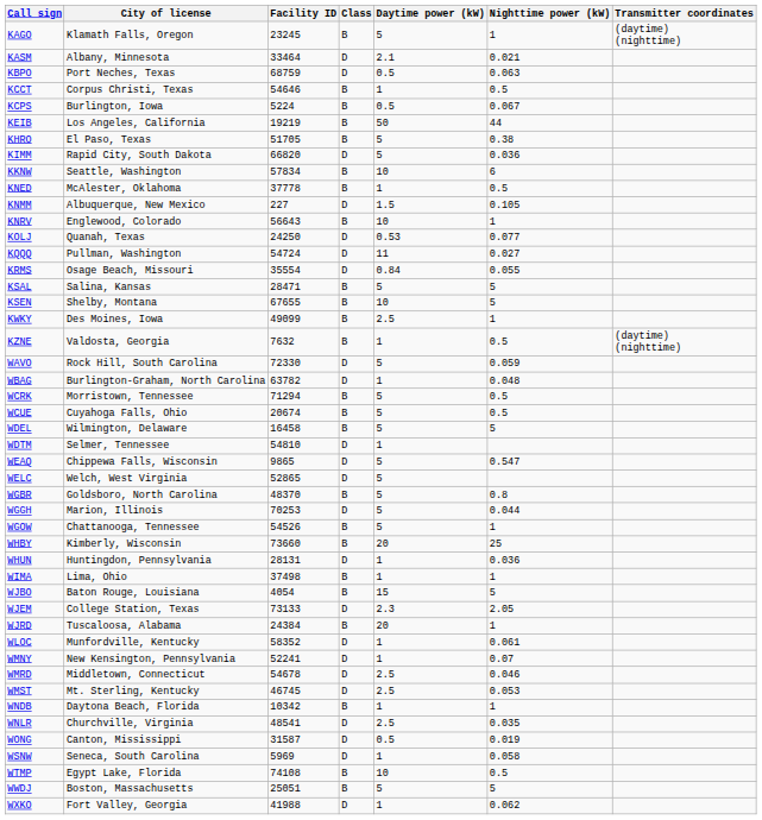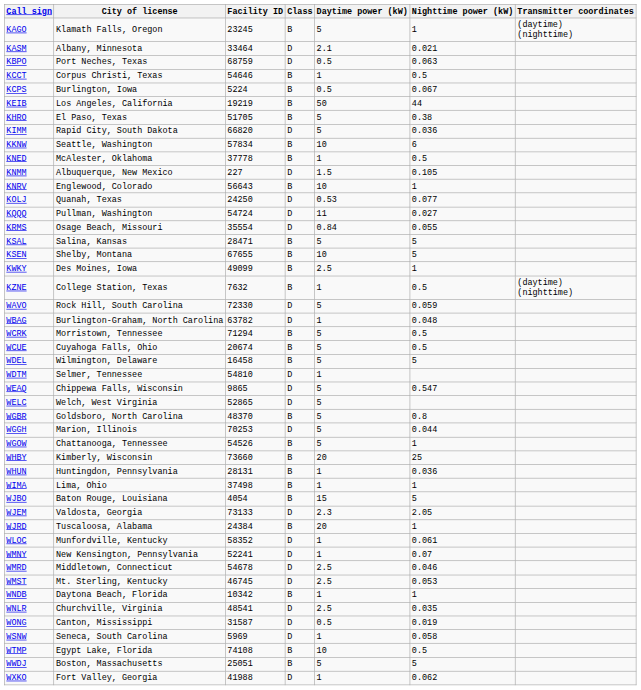 <table class="wikitable sortable">
 <tr>
 <th><a href='#'>Call sign</a></th>
 <th>City of license</th>
 <th>Facility ID</th>
 <th>Class</th>
 <th>Daytime power (kW)</th>
 <th>Nighttime power (kW)</th>
 <th>Transmitter coordinates</th>
 </tr>
 <tr>
 <td><a href='#'>KAGO</a></td>
 <td>Klamath Falls, Oregon</td>
 <td>23245</td>
 <td>B</td>
 <td>5</td>
 <td>1</td>
 <td> (daytime)<br> (nighttime)</td>
 </tr>
 <tr>
 <td><a href='#'>KASM</a></td>
 <td>Albany, Minnesota</td>
 <td>33464</td>
 <td>D</td>
 <td>2.1</td>
 <td>0.021</td>
 <td></td>
 </tr>
 <tr>
 <td><a href='#'>KBPO</a></td>
 <td>Port Neches, Texas</td>
 <td>68759</td>
 <td>D</td>
 <td>0.5</td>
 <td>0.063</td>
 <td></td>
 </tr>
 <tr>
 <td><a href='#'>KCCT</a></td>
 <td>Corpus Christi, Texas</td>
 <td>54646</td>
 <td>B</td>
 <td>1</td>
 <td>0.5</td>
 <td></td>
 </tr>
 <tr>
 <td><a href='#'>KCPS</a></td>
 <td>Burlington, Iowa</td>
 <td>5224</td>
 <td>B</td>
 <td>0.5</td>
 <td>0.067</td>
 <td></td>
 </tr>
 <tr>
 <td><a href='#'>KEIB</a></td>
 <td>Los Angeles, California</td>
 <td>19219</td>
 <td>B</td>
 <td>50</td>
 <td>44</td>
 <td></td>
 </tr>
 <tr>
 <td><a href='#'>KHRO</a></td>
 <td>El Paso, Texas</td>
 <td>51705</td>
 <td>B</td>
 <td>5</td>
 <td>0.38</td>
 <td></td>
 </tr>
 <tr>
 <td><a href='#'>KIMM</a></td>
 <td>Rapid City, South Dakota</td>
 <td>66820</td>
 <td>D</td>
 <td>5</td>
 <td>0.036</td>
 <td></td>
 </tr>
 <tr>
 <td><a href='#'>KKNW</a></td>
 <td>Seattle, Washington</td>
 <td>57834</td>
 <td>B</td>
 <td>10</td>
 <td>6</td>
 <td></td>
 </tr>
 <tr>
 <td><a href='#'>KNED</a></td>
 <td>McAlester, Oklahoma</td>
 <td>37778</td>
 <td>B</td>
 <td>1</td>
 <td>0.5</td>
 <td></td>
 </tr>
 <tr>
 <td><a href='#'>KNMM</a></td>
 <td>Albuquerque, New Mexico</td>
 <td>227</td>
 <td>D</td>
 <td>1.5</td>
 <td>0.105</td>
 <td></td>
 </tr>
 <tr>
 <td><a href='#'>KNRV</a></td>
 <td>Englewood, Colorado</td>
 <td>56643</td>
 <td>B</td>
 <td>10</td>
 <td>1</td>
 <td></td>
 </tr>
 <tr>
 <td><a href='#'>KOLJ</a></td>
 <td>Quanah, Texas</td>
 <td>24250</td>
 <td>D</td>
 <td>0.53</td>
 <td>0.077</td>
 <td></td>
 </tr>
 <tr>
 <td><a href='#'>KQQQ</a></td>
 <td>Pullman, Washington</td>
 <td>54724</td>
 <td>D</td>
 <td>11</td>
 <td>0.027</td>
 <td></td>
 </tr>
 <tr>
 <td><a href='#'>KRMS</a></td>
 <td>Osage Beach, Missouri</td>
 <td>35554</td>
 <td>D</td>
 <td>0.84</td>
 <td>0.055</td>
 <td></td>
 </tr>
 <tr>
 <td><a href='#'>KSAL</a></td>
 <td>Salina, Kansas</td>
 <td>28471</td>
 <td>B</td>
 <td>5</td>
 <td>5</td>
 <td></td>
 </tr>
 <tr>
 <td><a href='#'>KSEN</a></td>
 <td>Shelby, Montana</td>
 <td>67655</td>
 <td>B</td>
 <td>10</td>
 <td>5</td>
 <td></td>
 </tr>
 <tr>
 <td><a href='#'>KWKY</a></td>
 <td>Des Moines, Iowa</td>
 <td>49099</td>
 <td>B</td>
 <td>2.5</td>
 <td>1</td>
 <td></td>
 </tr>
 <tr>
 <td><a href='#'>KZNE</a></td>
-<td>Valdosta, Georgia</td>
+<td>College Station, Texas</td>
 <td>7632</td>
 <td>B</td>
 <td>1</td>
 <td>0.5</td>
 <td> (daytime)<br> (nighttime)</td>
 </tr>
 <tr>
 <td><a href='#'>WAVO</a></td>
 <td>Rock Hill, South Carolina</td>
 <td>72330</td>
 <td>D</td>
 <td>5</td>
 <td>0.059</td>
 <td></td>
 </tr>
 <tr>
 <td><a href='#'>WBAG</a></td>
 <td>Burlington-Graham, North Carolina</td>
 <td>63782</td>
 <td>D</td>
 <td>1</td>
 <td>0.048</td>
 <td></td>
 </tr>
 <tr>
 <td><a href='#'>WCRK</a></td>
 <td>Morristown, Tennessee</td>
 <td>71294</td>
 <td>B</td>
 <td>5</td>
 <td>0.5</td>
 <td></td>
 </tr>
 <tr>
 <td><a href='#'>WCUE</a></td>
 <td>Cuyahoga Falls, Ohio</td>
 <td>20674</td>
 <td>B</td>
 <td>5</td>
 <td>0.5</td>
 <td></td>
 </tr>
 <tr>
 <td><a href='#'>WDEL</a></td>
 <td>Wilmington, Delaware</td>
 <td>16458</td>
 <td>B</td>
 <td>5</td>
 <td>5</td>
 <td></td>
 </tr>
 <tr>
 <td><a href='#'>WDTM</a></td>
 <td>Selmer, Tennessee</td>
 <td>54810</td>
 <td>D</td>
 <td>1</td>
 <td></td>
 <td></td>
 </tr>
 <tr>
 <td><a href='#'>WEAQ</a></td>
 <td>Chippewa Falls, Wisconsin</td>
 <td>9865</td>
 <td>D</td>
 <td>5</td>
 <td>0.547</td>
 <td></td>
 </tr>
 <tr>
 <td><a href='#'>WELC</a></td>
 <td>Welch, West Virginia</td>
 <td>52865</td>
 <td>D</td>
 <td>5</td>
 <td></td>
 <td></td>
 </tr>
 <tr>
 <td><a href='#'>WGBR</a></td>
 <td>Goldsboro, North Carolina</td>
 <td>48370</td>
 <td>B</td>
 <td>5</td>
 <td>0.8</td>
 <td></td>
 </tr>
 <tr>
 <td><a href='#'>WGGH</a></td>
 <td>Marion, Illinois</td>
 <td>70253</td>
 <td>D</td>
 <td>5</td>
 <td>0.044</td>
 <td></td>
 </tr>
 <tr>
 <td><a href='#'>WGOW</a></td>
 <td>Chattanooga, Tennessee</td>
 <td>54526</td>
 <td>B</td>
 <td>5</td>
 <td>1</td>
 <td></td>
 </tr>
 <tr>
 <td><a href='#'>WHBY</a></td>
 <td>Kimberly, Wisconsin</td>
 <td>73660</td>
 <td>B</td>
 <td>20</td>
 <td>25</td>
 <td></td>
 </tr>
 <tr>
 <td><a href='#'>WHUN</a></td>
 <td>Huntingdon, Pennsylvania</td>
 <td>28131</td>
-<td>D</td>
+<td>B</td>
 <td>1</td>
 <td>0.036</td>
 <td></td>
 </tr>
 <tr>
 <td><a href='#'>WIMA</a></td>
 <td>Lima, Ohio</td>
 <td>37498</td>
 <td>B</td>
 <td>1</td>
 <td>1</td>
 <td></td>
 </tr>
 <tr>
 <td><a href='#'>WJBO</a></td>
 <td>Baton Rouge, Louisiana</td>
 <td>4054</td>
 <td>B</td>
 <td>15</td>
 <td>5</td>
 <td></td>
 </tr>
 <tr>
 <td><a href='#'>WJEM</a></td>
-<td>College Station, Texas</td>
+<td>Valdosta, Georgia</td>
 <td>73133</td>
 <td>D</td>
 <td>2.3</td>
 <td>2.05</td>
 <td></td>
 </tr>
 <tr>
 <td><a href='#'>WJRD</a></td>
 <td>Tuscaloosa, Alabama</td>
 <td>24384</td>
 <td>B</td>
 <td>20</td>
 <td>1</td>
 <td></td>
 </tr>
 <tr>
 <td><a href='#'>WLOC</a></td>
 <td>Munfordville, Kentucky</td>
 <td>58352</td>
 <td>D</td>
 <td>1</td>
 <td>0.061</td>
 <td></td>
 </tr>
 <tr>
 <td><a href='#'>WMNY</a></td>
 <td>New Kensington, Pennsylvania</td>
 <td>52241</td>
 <td>D</td>
 <td>1</td>
 <td>0.07</td>
 <td></td>
 </tr>
 <tr>
 <td><a href='#'>WMRD</a></td>
 <td>Middletown, Connecticut</td>
 <td>54678</td>
 <td>D</td>
 <td>2.5</td>
 <td>0.046</td>
 <td></td>
 </tr>
 <tr>
 <td><a href='#'>WMST</a></td>
 <td>Mt. Sterling, Kentucky</td>
 <td>46745</td>
 <td>D</td>
 <td>2.5</td>
 <td>0.053</td>
 <td></td>
 </tr>
 <tr>
 <td><a href='#'>WNDB</a></td>
 <td>Daytona Beach, Florida</td>
 <td>10342</td>
 <td>B</td>
 <td>1</td>
 <td>1</td>
 <td></td>
 </tr>
 <tr>
 <td><a href='#'>WNLR</a></td>
 <td>Churchville, Virginia</td>
 <td>48541</td>
 <td>D</td>
 <td>2.5</td>
 <td>0.035</td>
 <td></td>
 </tr>
 <tr>
 <td><a href='#'>WONG</a></td>
 <td>Canton, Mississippi</td>
 <td>31587</td>
 <td>D</td>
 <td>0.5</td>
 <td>0.019</td>
 <td></td>
 </tr>
 <tr>
 <td><a href='#'>WSNW</a></td>
 <td>Seneca, South Carolina</td>
 <td>5969</td>
 <td>D</td>
 <td>1</td>
 <td>0.058</td>
 <td></td>
 </tr>
 <tr>
 <td><a href='#'>WTMP</a></td>
 <td>Egypt Lake, Florida</td>
 <td>74108</td>
 <td>B</td>
 <td>10</td>
 <td>0.5</td>
 <td></td>
 </tr>
 <tr>
 <td><a href='#'>WWDJ</a></td>
 <td>Boston, Massachusetts</td>
 <td>25051</td>
 <td>B</td>
 <td>5</td>
 <td>5</td>
 <td></td>
 </tr>
 <tr>
 <td><a href='#'>WXKO</a></td>
 <td>Fort Valley, Georgia</td>
 <td>41988</td>
 <td>D</td>
 <td>1</td>
 <td>0.062</td>
 <td></td>
 </tr>
 </table>
